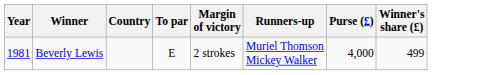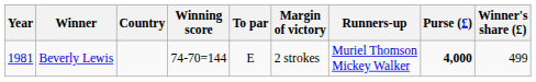 <table class=wikitable style="font-size:95%">
 <tr>
 <th>Year</th>
 <th>Winner</th>
 <th>Country</th>
+<th>Winning<br>score</th>
 <th>To par</th>
 <th>Margin<br>of victory</th>
 <th>Runners-up</th>
 <th>Purse (<a href='#'>£</a>)</th>
 <th>Winner's<br>share (£)</th>
 </tr>
 <tr>
 <td><a href='#'>1981</a></td>
 <td><a href='#'>Beverly Lewis</a></td>
 <td></td>
+<td>74-70=144</td>
 <td align=center>E</td>
 <td>2 strokes</td>
 <td> <a href='#'>Muriel Thomson</a><br> <a href='#'>Mickey Walker</a></td>
-<td align=right>4,000</td>
+<td align=right><strong>4,000</strong></td>
 <td align=right>499</td>
 </tr>
 </table>
